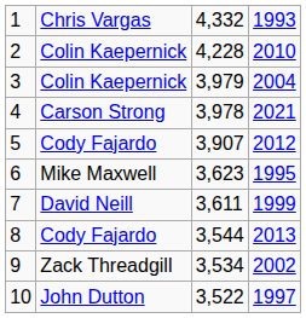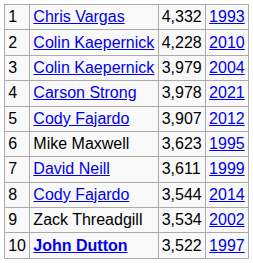 <table class="wikitable">
 <tr>
 </tr>
 <tr>
 <td>1</td>
 <td><a href='#'>Chris Vargas</a></td>
 <td><abbr>4,332</abbr></td>
 <td><a href='#'>1993</a></td>
 </tr>
 <tr>
 <td>2</td>
 <td><a href='#'>Colin Kaepernick</a></td>
 <td><abbr>4,228</abbr></td>
 <td><a href='#'>2010</a></td>
 </tr>
 <tr>
 <td>3</td>
 <td><a href='#'>Colin Kaepernick</a></td>
 <td><abbr>3,979</abbr></td>
 <td><a href='#'>2004</a></td>
 </tr>
 <tr>
 <td>4</td>
 <td><a href='#'>Carson Strong</a></td>
 <td><abbr>3,978</abbr></td>
 <td><a href='#'>2021</a></td>
 </tr>
 <tr>
 <td>5</td>
 <td><a href='#'>Cody Fajardo</a></td>
 <td><abbr>3,907</abbr></td>
 <td><a href='#'>2012</a></td>
 </tr>
 <tr>
 <td>6</td>
 <td>Mike Maxwell</td>
 <td><abbr>3,623</abbr></td>
 <td><a href='#'>1995</a></td>
 </tr>
 <tr>
 <td>7</td>
 <td><a href='#'>David Neill</a></td>
 <td><abbr>3,611</abbr></td>
 <td><a href='#'>1999</a></td>
 </tr>
 <tr>
 <td>8</td>
 <td><a href='#'>Cody Fajardo</a></td>
 <td><abbr>3,544</abbr></td>
-<td><a href='#'>2013</a></td>
+<td><a href='#'>2014</a></td>
 </tr>
 <tr>
 <td>9</td>
 <td>Zack Threadgill</td>
 <td><abbr>3,534</abbr></td>
 <td><a href='#'>2002</a></td>
 </tr>
 <tr>
 <td>10</td>
-<td><a href='#'>John Dutton</a></td>
+<td><strong><a href='#'>John Dutton</a></strong></td>
 <td><abbr>3,522</abbr></td>
 <td><a href='#'>1997</a></td>
 </tr>
 </table>
